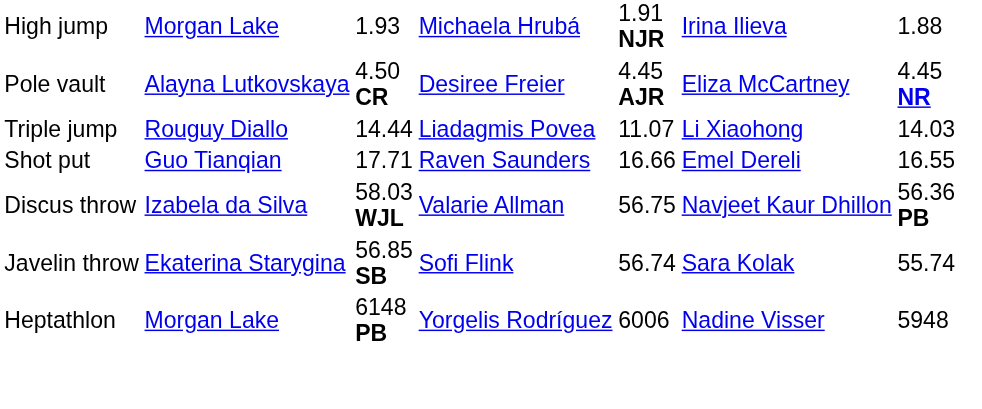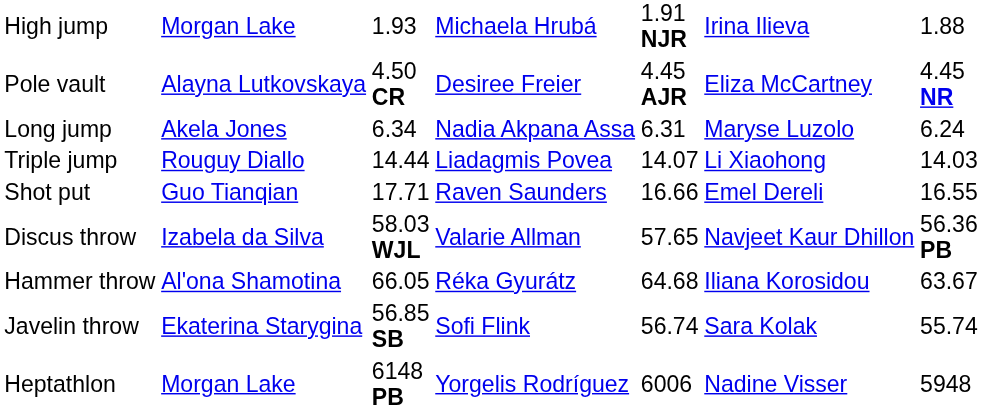 <table>
 <tr>
 <td>High jump<br></td>
 <td><a href='#'>Morgan Lake</a><br><em></em></td>
 <td>1.93</td>
 <td><a href='#'>Michaela Hrubá</a><br><em></em></td>
 <td>1.91<br><strong>NJR</strong></td>
 <td><a href='#'>Irina Ilieva</a><br><em></em></td>
 <td>1.88</td>
 </tr>
 <tr>
 <td>Pole vault<br></td>
 <td><a href='#'>Alayna Lutkovskaya</a><br><em></em></td>
 <td>4.50<br><strong>CR</strong></td>
 <td><a href='#'>Desiree Freier</a><br><em></em></td>
 <td>4.45<br><strong>AJR</strong></td>
 <td><a href='#'>Eliza McCartney</a><br><em></em></td>
 <td>4.45<br><strong><a href='#'>NR</a></strong></td>
 </tr>
 <tr>
+<td>Long jump<br></td>
+<td><a href='#'>Akela Jones</a><br><em></em></td>
+<td>6.34</td>
+<td><a href='#'>Nadia Akpana Assa</a><br><em></em></td>
+<td>6.31</td>
+<td><a href='#'>Maryse Luzolo</a><br><em></em></td>
+<td>6.24</td>
+</tr>
+<tr>
 <td>Triple jump<br></td>
 <td><a href='#'>Rouguy Diallo</a><br><em></em></td>
 <td>14.44</td>
 <td><a href='#'>Liadagmis Povea</a><br><em></em></td>
-<td>11.07</td>
+<td>14.07</td>
 <td><a href='#'>Li Xiaohong</a><br><em></em></td>
 <td>14.03</td>
 </tr>
 <tr>
 <td>Shot put<br></td>
 <td><a href='#'>Guo Tianqian</a><br><em></em></td>
 <td>17.71</td>
 <td><a href='#'>Raven Saunders</a><br><em></em></td>
 <td>16.66</td>
 <td><a href='#'>Emel Dereli</a><br><em></em></td>
 <td>16.55</td>
 </tr>
 <tr>
 <td>Discus throw<br></td>
 <td><a href='#'>Izabela da Silva</a><br><em></em></td>
 <td>58.03<br><strong>WJL</strong></td>
 <td><a href='#'>Valarie Allman</a><br><em></em></td>
-<td>56.75</td>
+<td>57.65</td>
 <td><a href='#'>Navjeet Kaur Dhillon</a><br><em></em></td>
 <td>56.36<br><strong>PB</strong></td>
+</tr>
+<tr>
+<td>Hammer throw<br></td>
+<td><a href='#'>Al'ona Shamotina</a><br><em></em></td>
+<td>66.05</td>
+<td><a href='#'>Réka Gyurátz</a><br><em></em></td>
+<td>64.68</td>
+<td><a href='#'>Iliana Korosidou</a><br><em></em></td>
+<td>63.67</td>
 </tr>
 <tr>
 <td>Javelin throw<br></td>
 <td><a href='#'>Ekaterina Starygina</a><br><em></em></td>
 <td>56.85<br><strong>SB</strong></td>
 <td><a href='#'>Sofi Flink</a><br><em></em></td>
 <td>56.74</td>
 <td><a href='#'>Sara Kolak</a><br><em></em></td>
 <td>55.74</td>
 </tr>
 <tr>
 <td>Heptathlon<br></td>
 <td><a href='#'>Morgan Lake</a><br><em></em></td>
 <td>6148 <br><strong>PB</strong></td>
 <td><a href='#'>Yorgelis Rodríguez</a><br><em></em></td>
 <td>6006</td>
 <td><a href='#'>Nadine Visser</a><br><em></em></td>
 <td>5948</td>
 </tr>
 </table>
